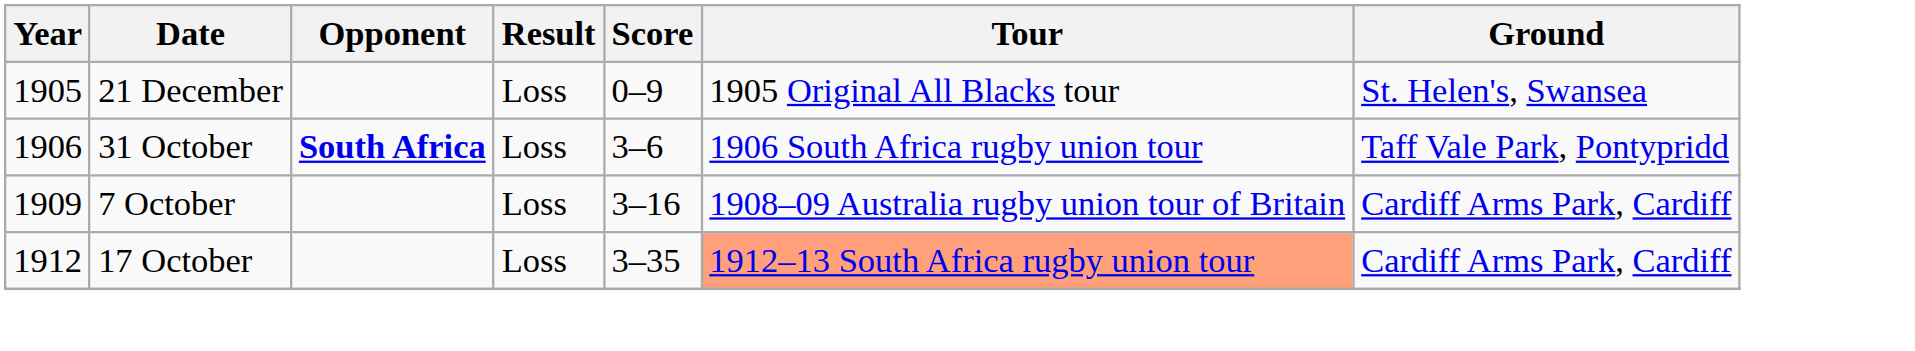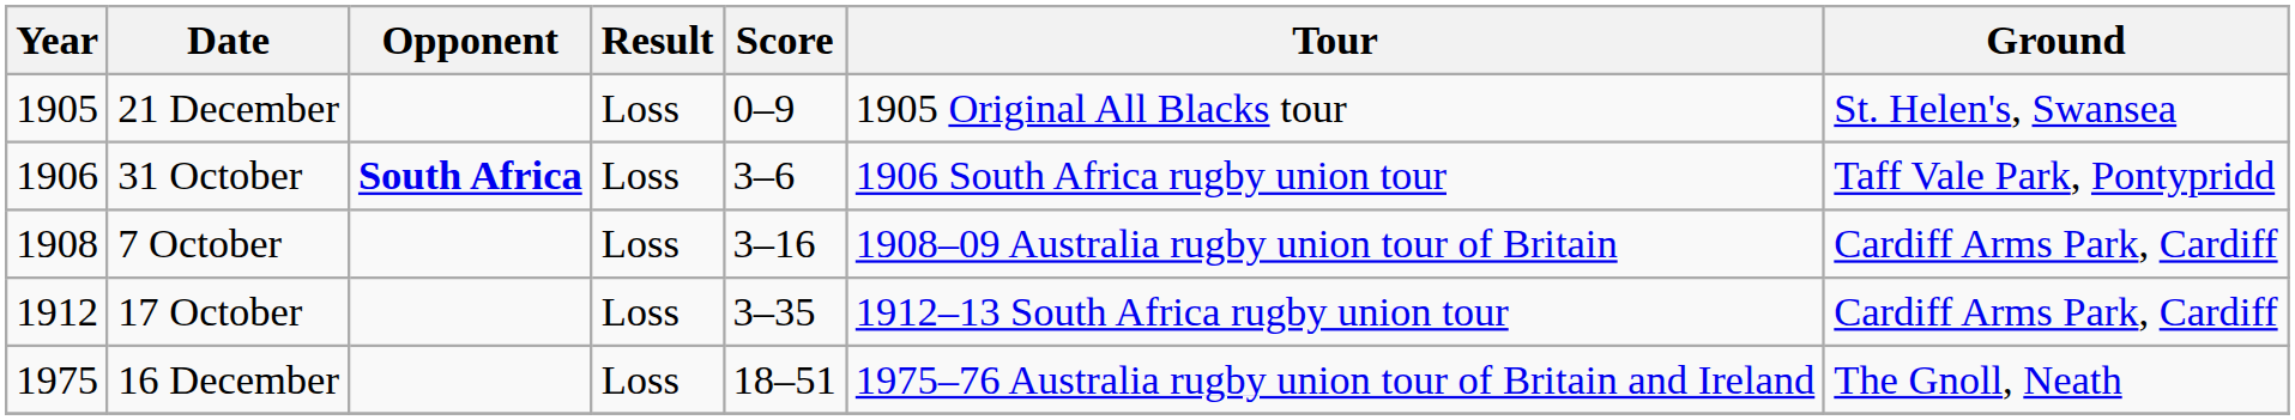 <table class="wikitable" style="font-size: 95%;">
 <tr>
 <th>Year</th>
 <th>Date</th>
 <th>Opponent</th>
 <th>Result</th>
 <th>Score</th>
 <th>Tour</th>
 <th>Ground</th>
 </tr>
 <tr>
 <td>1905</td>
 <td>21 December</td>
 <td></td>
 <td>Loss</td>
 <td>0–9</td>
 <td>1905 <a href='#'>Original All Blacks</a> tour</td>
 <td><a href='#'>St. Helen's</a>, <a href='#'>Swansea</a></td>
 </tr>
 <tr>
 <td>1906</td>
 <td>31 October</td>
 <td><strong> <a href='#'>South Africa</a></strong></td>
 <td>Loss</td>
 <td>3–6</td>
 <td><a href='#'>1906 South Africa rugby union tour</a></td>
 <td><a href='#'>Taff Vale Park</a>, <a href='#'>Pontypridd</a></td>
 </tr>
 <tr>
-<td>1909</td>
+<td>1908</td>
 <td>7 October</td>
 <td></td>
 <td>Loss</td>
 <td>3–16</td>
 <td><a href='#'>1908–09 Australia rugby union tour of Britain</a></td>
 <td><a href='#'>Cardiff Arms Park</a>, <a href='#'>Cardiff</a></td>
 </tr>
 <tr>
 <td>1912</td>
 <td>17 October</td>
 <td></td>
 <td>Loss</td>
 <td>3–35</td>
-<td style="background: lightsalmon;"><a href='#'>1912–13 South Africa rugby union tour</a></td>
+<td><a href='#'>1912–13 South Africa rugby union tour</a></td>
 <td><a href='#'>Cardiff Arms Park</a>, <a href='#'>Cardiff</a></td>
+</tr>
+<tr>
+<td>1975</td>
+<td>16 December</td>
+<td></td>
+<td>Loss</td>
+<td>18–51</td>
+<td><a href='#'>1975–76 Australia rugby union tour of Britain and Ireland</a></td>
+<td><a href='#'>The Gnoll</a>, <a href='#'>Neath</a></td>
 </tr>
 <tr>
 </tr>
 </table>
